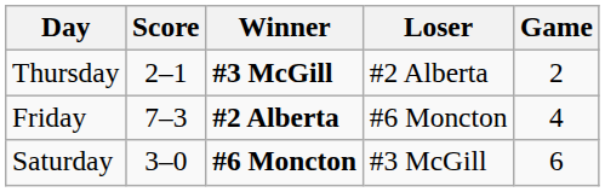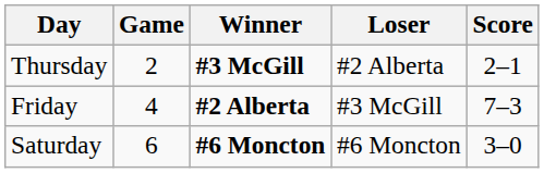 <table class="wikitable">
 <tr>
 <th>Day</th>
-<th>Score</th>
+<th>Game</th>
 <th>Winner</th>
 <th>Loser</th>
-<th>Game</th>
+<th>Score</th>
 </tr>
 <tr>
 <td>Thursday</td>
-<td style="text-align:center">2–1</td>
+<td style="text-align:center">2</td>
 <td><strong>#3 McGill</strong></td>
 <td>#2 Alberta</td>
-<td style="text-align:center">2</td>
+<td style="text-align:center">2–1</td>
 </tr>
 <tr>
 <td>Friday</td>
+<td style="text-align:center">4</td>
+<td><strong>#2 Alberta</strong></td>
+<td>#3 McGill</td>
 <td style="text-align:center">7–3</td>
-<td><strong>#2 Alberta</strong></td>
-<td>#6 Moncton</td>
-<td style="text-align:center">4</td>
 </tr>
 <tr>
 <td>Saturday</td>
+<td style="text-align:center">6</td>
+<td><strong>#6 Moncton</strong></td>
+<td>#6 Moncton</td>
 <td style="text-align:center">3–0</td>
-<td><strong>#6 Moncton</strong></td>
-<td>#3 McGill</td>
-<td style="text-align:center">6</td>
 </tr>
 </table>
